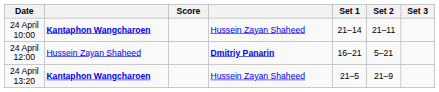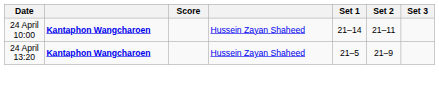 <table class="wikitable" style="text-align: center; font-size:90% ">
 <tr>
 <th width="60">Date</th>
 <th align="right" width="200"></th>
 <th width="60">Score</th>
 <th align="left" width="200"></th>
 <th width="50">Set 1</th>
 <th width="50">Set 2</th>
 <th width="50">Set 3</th>
 </tr>
 <tr>
 <td>24 April 10:00</td>
 <td align="left"><strong> <a href='#'>Kantaphon Wangcharoen</a></strong></td>
 <td align="center"></td>
 <td align="left"> <a href='#'>Hussein Zayan Shaheed</a></td>
 <td>21–14</td>
 <td>21–11</td>
 <td></td>
 </tr>
 <tr>
-<td>24 April 12:00</td>
-<td align="left"> <a href='#'>Hussein Zayan Shaheed</a></td>
-<td align="center"></td>
-<td align="left"><strong> <a href='#'>Dmitriy Panarin</a></strong></td>
-<td>16–21</td>
-<td>5–21</td>
-<td></td>
-</tr>
-<tr>
 <td>24 April 13:20</td>
 <td align="left"><strong> <a href='#'>Kantaphon Wangcharoen</a></strong></td>
 <td align="center"></td>
 <td align="left"> <a href='#'>Hussein Zayan Shaheed</a></td>
 <td>21–5</td>
 <td>21–9</td>
 <td></td>
 </tr>
 </table>
